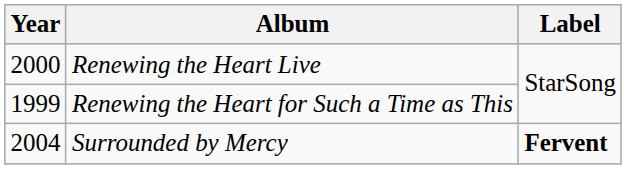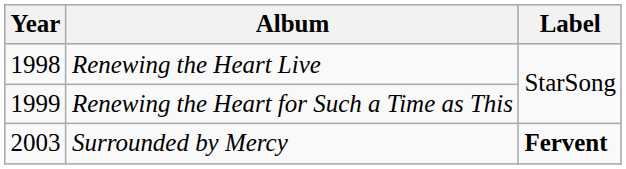 <table class="wikitable">
 <tr>
 <th>Year</th>
 <th>Album</th>
 <th>Label</th>
 </tr>
 <tr>
-<td>2000</td>
+<td>1998</td>
 <td><em>Renewing the Heart Live</em></td>
 <td rowspan=2>StarSong</td>
 </tr>
 <tr>
 <td>1999</td>
 <td><em>Renewing the Heart for Such a Time as This</em></td>
 </tr>
 <tr>
-<td>2004</td>
+<td>2003</td>
 <td><em>Surrounded by Mercy</em></td>
 <td><strong>Fervent</strong></td>
 </tr>
 </table>
